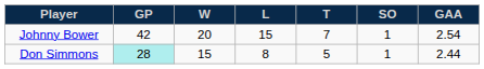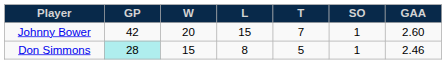 <table class="wikitable sortable">
 <tr>
 <th style="background:#08294a; color:#d3d3d3" width="16%">Player</th>
 <th style="background:#08294a; color:#d3d3d3" width="9%">GP</th>
 <th style="background:#08294a; color:#d3d3d3" width="9%">W</th>
 <th style="background:#08294a; color:#d3d3d3" width="9%">L</th>
 <th style="background:#08294a; color:#d3d3d3" width="9%">T</th>
 <th style="background:#08294a; color:#d3d3d3" width="9%">SO</th>
 <th style="background:#08294a; color:#d3d3d3" width="9%">GAA</th>
 </tr>
 <tr align="center">
 <td><a href='#'>Johnny Bower</a></td>
 <td>42</td>
 <td>20</td>
 <td>15</td>
 <td>7</td>
 <td>1</td>
-<td>2.54</td>
+<td>2.60</td>
 </tr>
 <tr align="center">
 <td><a href='#'>Don Simmons</a></td>
 <td style="background: paleturquoise;">28</td>
 <td>15</td>
 <td>8</td>
 <td>5</td>
 <td>1</td>
-<td>2.44</td>
+<td>2.46</td>
 </tr>
 </table>
